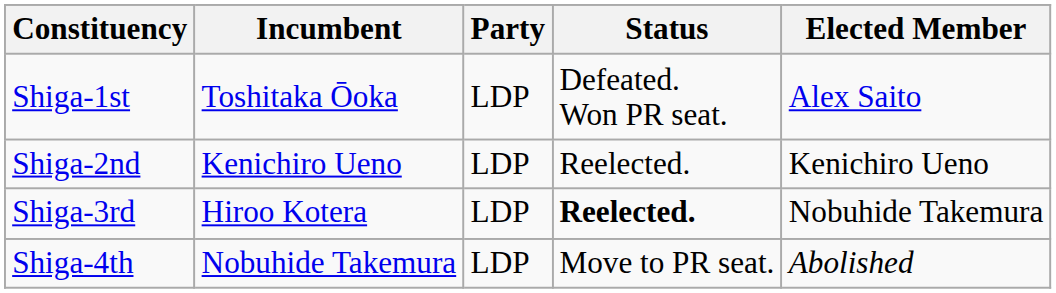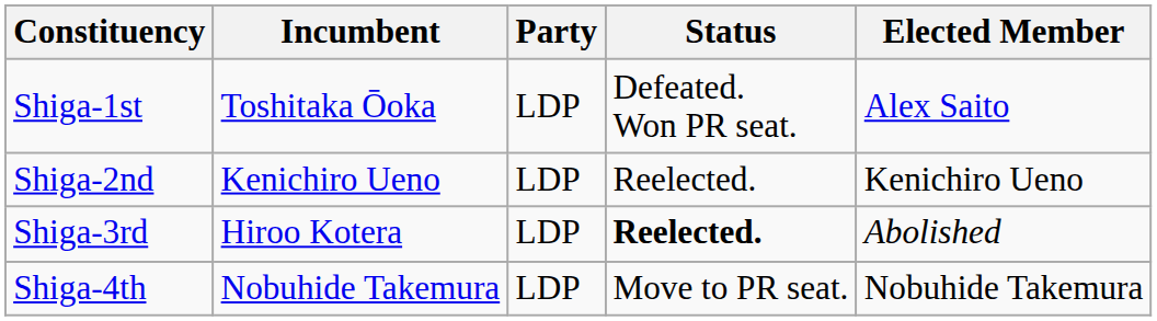 <table class="wikitable">
 <tr>
 <th>Constituency</th>
 <th>Incumbent</th>
 <th>Party</th>
 <th>Status</th>
 <th>Elected Member</th>
 </tr>
 <tr>
 <td><a href='#'>Shiga-1st</a></td>
 <td><a href='#'>Toshitaka Ōoka</a></td>
 <td>LDP</td>
 <td>Defeated.<br>Won PR seat.</td>
 <td><a href='#'>Alex Saito</a></td>
 </tr>
 <tr>
 <td><a href='#'>Shiga-2nd</a></td>
 <td><a href='#'>Kenichiro Ueno</a></td>
 <td>LDP</td>
 <td>Reelected.</td>
 <td>Kenichiro Ueno</td>
 </tr>
 <tr>
 <td><a href='#'>Shiga-3rd</a></td>
 <td><a href='#'>Hiroo Kotera</a></td>
 <td>LDP</td>
 <td><strong>Reelected.</strong></td>
-<td>Nobuhide Takemura</td>
+<td><em>Abolished</em></td>
 </tr>
 <tr>
 <td><a href='#'>Shiga-4th</a></td>
 <td><a href='#'>Nobuhide Takemura</a></td>
 <td>LDP</td>
 <td>Move to PR seat.</td>
-<td><em>Abolished</em></td>
+<td>Nobuhide Takemura</td>
 </tr>
 </table>
